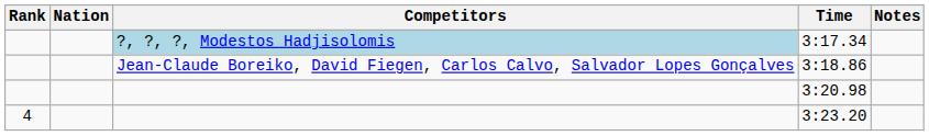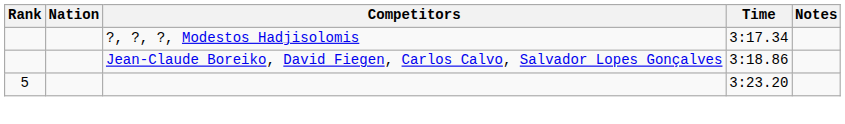 <table class="wikitable sortable" style="text-align:center; font-size:95%">
 <tr>
 <th>Rank</th>
 <th>Nation</th>
 <th>Competitors</th>
 <th>Time</th>
 <th>Notes</th>
 </tr>
 <tr>
 <td></td>
 <td align=left></td>
-<td align=left style="background: lightblue;">?, ?, ?, <a href='#'>Modestos Hadjisolomis</a></td>
+<td align=left>?, ?, ?, <a href='#'>Modestos Hadjisolomis</a></td>
 <td>3:17.34</td>
 <td></td>
 </tr>
 <tr>
 <td></td>
 <td align=left></td>
 <td align=left><a href='#'>Jean-Claude Boreiko</a>, <a href='#'>David Fiegen</a>, <a href='#'>Carlos Calvo</a>, <a href='#'>Salvador Lopes Gonçalves</a></td>
 <td>3:18.86</td>
 <td></td>
 </tr>
 <tr>
-<td></td>
-<td align=left></td>
-<td align=left></td>
-<td>3:20.98</td>
-<td></td>
-</tr>
-<tr>
-<td>4</td>
+<td>5</td>
 <td align=left></td>
 <td align=left></td>
 <td>3:23.20</td>
 <td></td>
 </tr>
 </table>
